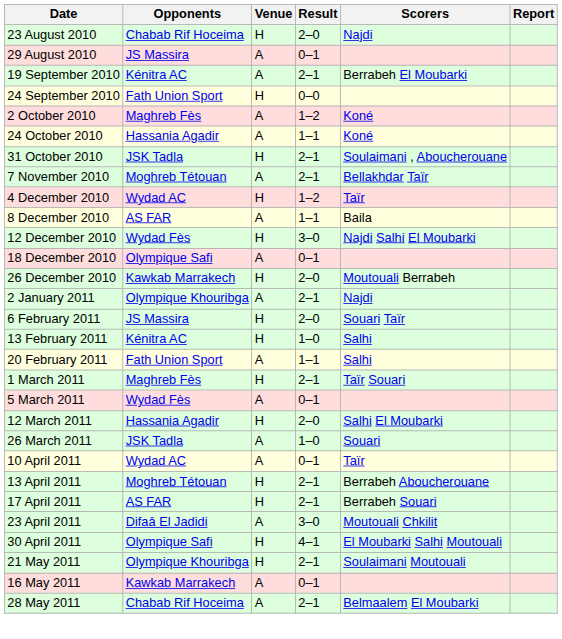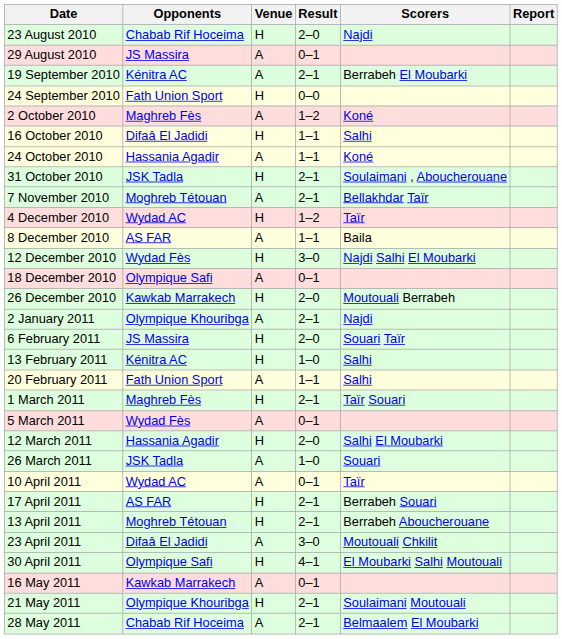 <table class="wikitable">
 <tr>
 <th>Date</th>
 <th>Opponents</th>
 <th>Venue</th>
 <th>Result</th>
 <th>Scorers</th>
 <th>Report</th>
 </tr>
 <tr bgcolor="#ddffdd">
 <td>23 August 2010</td>
 <td><a href='#'>Chabab Rif Hoceima</a></td>
 <td>H</td>
 <td>2–0</td>
 <td><a href='#'>Najdi</a> </td>
 <td></td>
 </tr>
 <tr bgcolor="#ffdddd">
 <td>29 August 2010</td>
 <td><a href='#'>JS Massira</a></td>
 <td>A</td>
 <td>0–1</td>
 <td></td>
 <td></td>
 </tr>
 <tr bgcolor="#ddffdd">
 <td>19 September 2010</td>
 <td><a href='#'>Kénitra AC</a></td>
 <td>A</td>
 <td>2–1</td>
 <td>Berrabeh  <a href='#'>El Moubarki</a> </td>
 <td></td>
 </tr>
 <tr bgcolor="#ffffdd">
 <td>24 September 2010</td>
 <td><a href='#'>Fath Union Sport</a></td>
 <td>H</td>
 <td>0–0</td>
 <td></td>
 <td></td>
 </tr>
 <tr bgcolor="#ffdddd">
 <td>2 October 2010</td>
 <td><a href='#'>Maghreb Fès</a></td>
 <td>A</td>
 <td>1–2</td>
 <td><a href='#'>Koné</a> </td>
+<td></td>
+</tr>
+<tr bgcolor="#ffffdd">
+<td>16 October 2010</td>
+<td><a href='#'>Difaâ El Jadidi</a></td>
+<td>H</td>
+<td>1–1</td>
+<td><a href='#'>Salhi</a> </td>
 <td></td>
 </tr>
 <tr bgcolor="#ffffdd">
 <td>24 October 2010</td>
 <td><a href='#'>Hassania Agadir</a></td>
 <td>A</td>
 <td>1–1</td>
 <td><a href='#'>Koné</a> </td>
 <td></td>
 </tr>
 <tr bgcolor="#ddffdd">
 <td>31 October 2010</td>
 <td><a href='#'>JSK Tadla</a></td>
 <td>H</td>
 <td>2–1</td>
 <td><a href='#'>Soulaimani</a> , <a href='#'>Aboucherouane</a> </td>
 <td></td>
 </tr>
 <tr bgcolor="#ddffdd">
 <td>7 November 2010</td>
 <td><a href='#'>Moghreb Tétouan</a></td>
 <td>A</td>
 <td>2–1</td>
 <td><a href='#'>Bellakhdar</a>  <a href='#'>Taïr</a> </td>
 <td></td>
 </tr>
 <tr bgcolor="#ffdddd">
 <td>4 December 2010</td>
 <td><a href='#'>Wydad AC</a></td>
 <td>H</td>
 <td>1–2</td>
 <td><a href='#'>Taïr</a> </td>
 <td></td>
 </tr>
 <tr bgcolor="#ffffdd">
 <td>8 December 2010</td>
 <td><a href='#'>AS FAR</a></td>
 <td>A</td>
 <td>1–1</td>
 <td>Baila </td>
 <td></td>
 </tr>
 <tr bgcolor="#ddffdd">
 <td>12 December 2010</td>
 <td><a href='#'>Wydad Fès</a></td>
 <td>H</td>
 <td>3–0</td>
 <td><a href='#'>Najdi</a>  <a href='#'>Salhi</a>  <a href='#'>El Moubarki</a> </td>
 <td></td>
 </tr>
 <tr bgcolor="#ffdddd">
 <td>18 December 2010</td>
 <td><a href='#'>Olympique Safi</a></td>
 <td>A</td>
 <td>0–1</td>
 <td></td>
 <td></td>
 </tr>
 <tr bgcolor="#ddffdd">
 <td>26 December 2010</td>
 <td><a href='#'>Kawkab Marrakech</a></td>
 <td>H</td>
 <td>2–0</td>
 <td><a href='#'>Moutouali</a>  Berrabeh </td>
 <td></td>
 </tr>
 <tr bgcolor="#ddffdd">
 <td>2 January 2011</td>
 <td><a href='#'>Olympique Khouribga</a></td>
 <td>A</td>
 <td>2–1</td>
 <td><a href='#'>Najdi</a> </td>
 <td></td>
 </tr>
 <tr bgcolor="#ddffdd">
 <td>6 February 2011</td>
 <td><a href='#'>JS Massira</a></td>
 <td>H</td>
 <td>2–0</td>
 <td><a href='#'>Souari</a>  <a href='#'>Taïr</a> </td>
 <td></td>
 </tr>
 <tr bgcolor="#ddffdd">
 <td>13 February 2011</td>
 <td><a href='#'>Kénitra AC</a></td>
 <td>H</td>
 <td>1–0</td>
 <td><a href='#'>Salhi</a> </td>
 <td></td>
 </tr>
 <tr bgcolor="#ffffdd">
 <td>20 February 2011</td>
 <td><a href='#'>Fath Union Sport</a></td>
 <td>A</td>
 <td>1–1</td>
 <td><a href='#'>Salhi</a> </td>
 <td></td>
 </tr>
 <tr bgcolor="#ddffdd">
 <td>1 March 2011</td>
 <td><a href='#'>Maghreb Fès</a></td>
 <td>H</td>
 <td>2–1</td>
 <td><a href='#'>Taïr</a>  <a href='#'>Souari</a> </td>
 <td></td>
 </tr>
 <tr bgcolor="#ffdddd">
 <td>5 March 2011</td>
 <td><a href='#'>Wydad Fès</a></td>
 <td>A</td>
 <td>0–1</td>
 <td></td>
 <td></td>
 </tr>
 <tr bgcolor="#ddffdd">
 <td>12 March 2011</td>
 <td><a href='#'>Hassania Agadir</a></td>
 <td>H</td>
 <td>2–0</td>
 <td><a href='#'>Salhi</a>  <a href='#'>El Moubarki</a> </td>
 <td></td>
 </tr>
 <tr bgcolor="#ddffdd">
 <td>26 March 2011</td>
 <td><a href='#'>JSK Tadla</a></td>
 <td>A</td>
 <td>1–0</td>
 <td><a href='#'>Souari</a> </td>
 <td></td>
 </tr>
 <tr bgcolor="#ffffdd">
 <td>10 April 2011</td>
 <td><a href='#'>Wydad AC</a></td>
 <td>A</td>
 <td>0–1</td>
 <td><a href='#'>Taïr</a> </td>
 <td></td>
 </tr>
 <tr bgcolor="#ddffdd">
+<td>17 April 2011</td>
+<td><a href='#'>AS FAR</a></td>
+<td>H</td>
+<td>2–1</td>
+<td>Berrabeh  <a href='#'>Souari</a> </td>
+<td></td>
+</tr>
+<tr bgcolor="#ddffdd">
 <td>13 April 2011</td>
 <td><a href='#'>Moghreb Tétouan</a></td>
 <td>H</td>
 <td>2–1</td>
 <td>Berrabeh  <a href='#'>Aboucherouane</a> </td>
-<td></td>
-</tr>
-<tr bgcolor="#ddffdd">
-<td>17 April 2011</td>
-<td><a href='#'>AS FAR</a></td>
-<td>H</td>
-<td>2–1</td>
-<td>Berrabeh  <a href='#'>Souari</a> </td>
 <td></td>
 </tr>
 <tr bgcolor="#ddffdd">
 <td>23 April 2011</td>
 <td><a href='#'>Difaâ El Jadidi</a></td>
 <td>A</td>
 <td>3–0</td>
 <td><a href='#'>Moutouali</a>  <a href='#'>Chkilit</a> </td>
 <td></td>
 </tr>
 <tr bgcolor="#ddffdd">
 <td>30 April 2011</td>
 <td><a href='#'>Olympique Safi</a></td>
 <td>H</td>
 <td>4–1</td>
 <td><a href='#'>El Moubarki</a>  <a href='#'>Salhi</a>  <a href='#'>Moutouali</a> </td>
 <td></td>
 </tr>
+<tr bgcolor="#ffdddd">
+<td>16 May 2011</td>
+<td><a href='#'>Kawkab Marrakech</a></td>
+<td>A</td>
+<td>0–1</td>
+<td></td>
+<td></td>
+</tr>
 <tr bgcolor="#ddffdd">
 <td>21 May 2011</td>
 <td><a href='#'>Olympique Khouribga</a></td>
 <td>H</td>
 <td>2–1</td>
 <td><a href='#'>Soulaimani</a>  <a href='#'>Moutouali</a> </td>
-<td></td>
-</tr>
-<tr bgcolor="#ffdddd">
-<td>16 May 2011</td>
-<td><a href='#'>Kawkab Marrakech</a></td>
-<td>A</td>
-<td>0–1</td>
-<td></td>
 <td></td>
 </tr>
 <tr bgcolor="#ddffdd">
 <td>28 May 2011</td>
 <td><a href='#'>Chabab Rif Hoceima</a></td>
 <td>A</td>
 <td>2–1</td>
 <td><a href='#'>Belmaalem</a>  <a href='#'>El Moubarki</a> </td>
 <td></td>
 </tr>
 </table>
